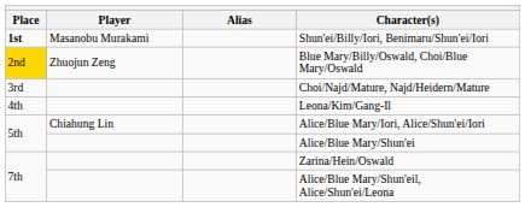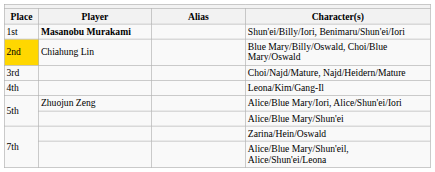 <table class="wikitable">
 <tr>
 <th colspan=5></th>
 </tr>
 <tr>
 <th style="width:50px;">Place</th>
 <th style="width:180px;">Player</th>
 <th style="width:150px;">Alias</th>
 <th style="width:300px;">Character(s)</th>
 </tr>
 <tr>
-<td><strong>1st</strong></td>
-<td> Masanobu Murakami</td>
+<td>1st</td>
+<td><strong> Masanobu Murakami</strong></td>
 <td></td>
 <td>Shun'ei/Billy/Iori, Benimaru/Shun'ei/Iori</td>
 </tr>
 <tr>
 <td style="background: gold;">2nd</td>
-<td> Zhuojun Zeng</td>
+<td> Chiahung Lin</td>
 <td></td>
 <td>Blue Mary/Billy/Oswald, Choi/Blue Mary/Oswald</td>
 </tr>
 <tr>
 <td>3rd</td>
 <td></td>
 <td></td>
 <td>Choi/Najd/Mature, Najd/Heidern/Mature</td>
 </tr>
 <tr>
 <td>4th</td>
 <td></td>
 <td></td>
 <td>Leona/Kim/Gang-Il</td>
 </tr>
 <tr>
 <td rowspan=2>5th</td>
-<td> Chiahung Lin</td>
+<td> Zhuojun Zeng</td>
 <td></td>
 <td>Alice/Blue Mary/Iori, Alice/Shun'ei/Iori</td>
 </tr>
 <tr>
 <td></td>
 <td></td>
 <td>Alice/Blue Mary/Shun'ei</td>
 </tr>
 <tr>
 <td rowspan=2>7th</td>
 <td></td>
 <td></td>
 <td>Zarina/Hein/Oswald</td>
 </tr>
 <tr>
 <td></td>
 <td></td>
 <td>Alice/Blue Mary/Shun'eil, Alice/Shun'ei/Leona</td>
 </tr>
 </table>
